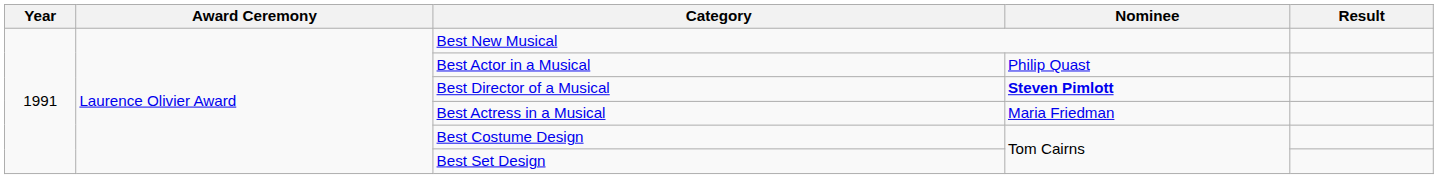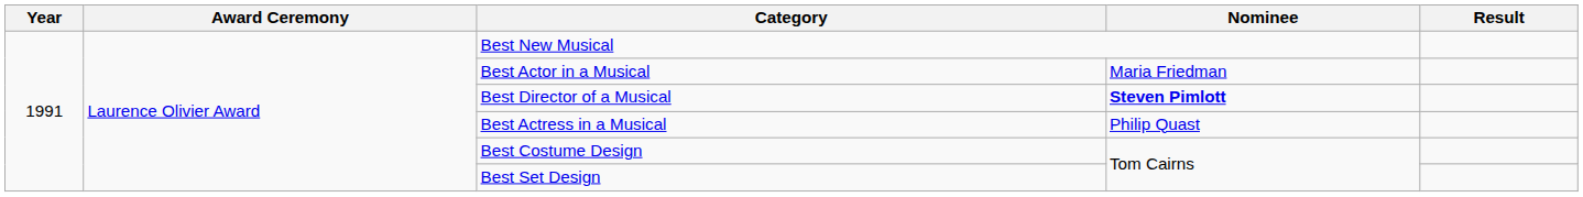 <table class="wikitable" width="95%">
 <tr>
 <th width="5%">Year</th>
 <th width="25%">Award Ceremony</th>
 <th width="40%">Category</th>
 <th width="20%">Nominee</th>
 <th width="10%">Result</th>
 </tr>
 <tr>
 <td rowspan="6" align="center">1991</td>
 <td rowspan="6"><a href='#'>Laurence Olivier Award</a></td>
 <td colspan="2"><a href='#'>Best New Musical</a></td>
 <td></td>
 </tr>
 <tr>
 <td><a href='#'>Best Actor in a Musical</a></td>
-<td><a href='#'>Philip Quast</a></td>
+<td><a href='#'>Maria Friedman</a></td>
 <td></td>
 </tr>
 <tr>
 <td><a href='#'>Best Director of a Musical</a></td>
 <td><strong><a href='#'>Steven Pimlott</a></strong></td>
 <td></td>
 </tr>
 <tr>
 <td><a href='#'>Best Actress in a Musical</a></td>
-<td><a href='#'>Maria Friedman</a></td>
+<td><a href='#'>Philip Quast</a></td>
 <td></td>
 </tr>
 <tr>
 <td><a href='#'>Best Costume Design</a></td>
 <td rowspan="2">Tom Cairns</td>
 <td></td>
 </tr>
 <tr>
 <td><a href='#'>Best Set Design</a></td>
 <td></td>
 </tr>
 </table>
